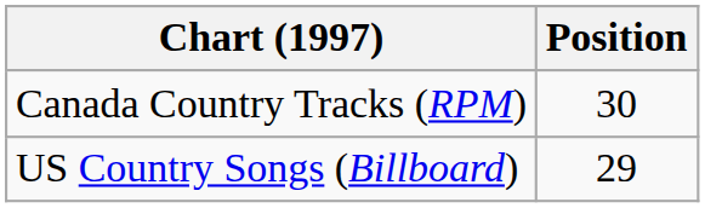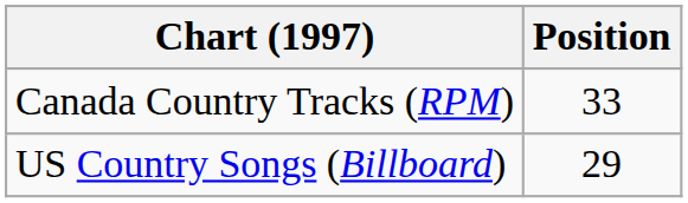 <table class="wikitable sortable">
 <tr>
 <th scope="col">Chart (1997)</th>
 <th scope="col">Position</th>
 </tr>
 <tr>
 <td>Canada Country Tracks (<em><a href='#'>RPM</a></em>)</td>
-<td align="center">30</td>
+<td align="center">33</td>
 </tr>
 <tr>
 <td>US <a href='#'>Country Songs</a> (<em><a href='#'>Billboard</a></em>)</td>
 <td align="center">29</td>
 </tr>
 </table>
